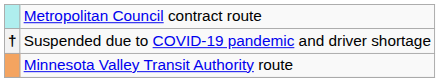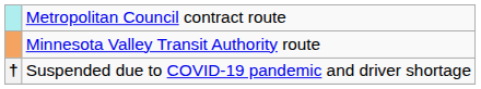 <table class="wikitable collapsible">
 <tr>
 <th style="background-color:PaleTurquoise;"></th>
 <td><a href='#'>Metropolitan Council</a> contract route</td>
 </tr>
 <tr>
+<th style="background-color:SandyBrown;"></th>
+<td><a href='#'>Minnesota Valley Transit Authority</a> route</td>
+</tr>
+<tr>
 <th>†</th>
 <td>Suspended due to <a href='#'>COVID-19 pandemic</a> and driver shortage</td>
 </tr>
 <tr>
-<th style="background-color:SandyBrown;"></th>
-<td><a href='#'>Minnesota Valley Transit Authority</a> route</td>
-</tr>
-<tr>
 </tr>
 </table>
